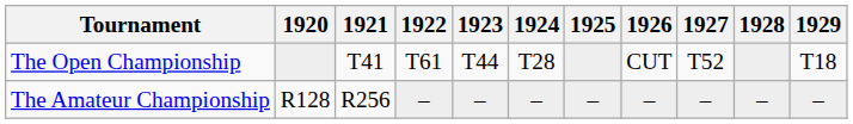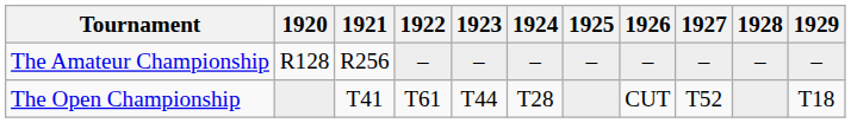 <table class="wikitable" style="font-size:95%;text-align:center;">
 <tr>
 <th>Tournament</th>
 <th>1920</th>
 <th>1921</th>
 <th>1922</th>
 <th>1923</th>
 <th>1924</th>
 <th>1925</th>
 <th>1926</th>
 <th>1927</th>
 <th>1928</th>
 <th>1929</th>
 </tr>
 <tr>
+<td align=left><a href='#'>The Amateur Championship</a></td>
+<td>R128</td>
+<td>R256</td>
+<td style="background:#eeeeee;">–</td>
+<td style="background:#eeeeee;">–</td>
+<td style="background:#eeeeee;">–</td>
+<td style="background:#eeeeee;">–</td>
+<td style="background:#eeeeee;">–</td>
+<td style="background:#eeeeee;">–</td>
+<td style="background:#eeeeee;">–</td>
+<td style="background:#eeeeee;">–</td>
+</tr>
+<tr>
 <td align=left><a href='#'>The Open Championship</a></td>
 <td style="background:#eeeeee;"></td>
 <td>T41</td>
 <td>T61</td>
 <td>T44</td>
 <td>T28</td>
 <td style="background:#eeeeee;"></td>
 <td>CUT</td>
 <td>T52</td>
 <td style="background:#eeeeee;"></td>
 <td>T18</td>
 </tr>
-<tr>
-<td align=left><a href='#'>The Amateur Championship</a></td>
-<td>R128</td>
-<td>R256</td>
-<td style="background:#eeeeee;">–</td>
-<td style="background:#eeeeee;">–</td>
-<td style="background:#eeeeee;">–</td>
-<td style="background:#eeeeee;">–</td>
-<td style="background:#eeeeee;">–</td>
-<td style="background:#eeeeee;">–</td>
-<td style="background:#eeeeee;">–</td>
-<td style="background:#eeeeee;">–</td>
-</tr>
 </table>
